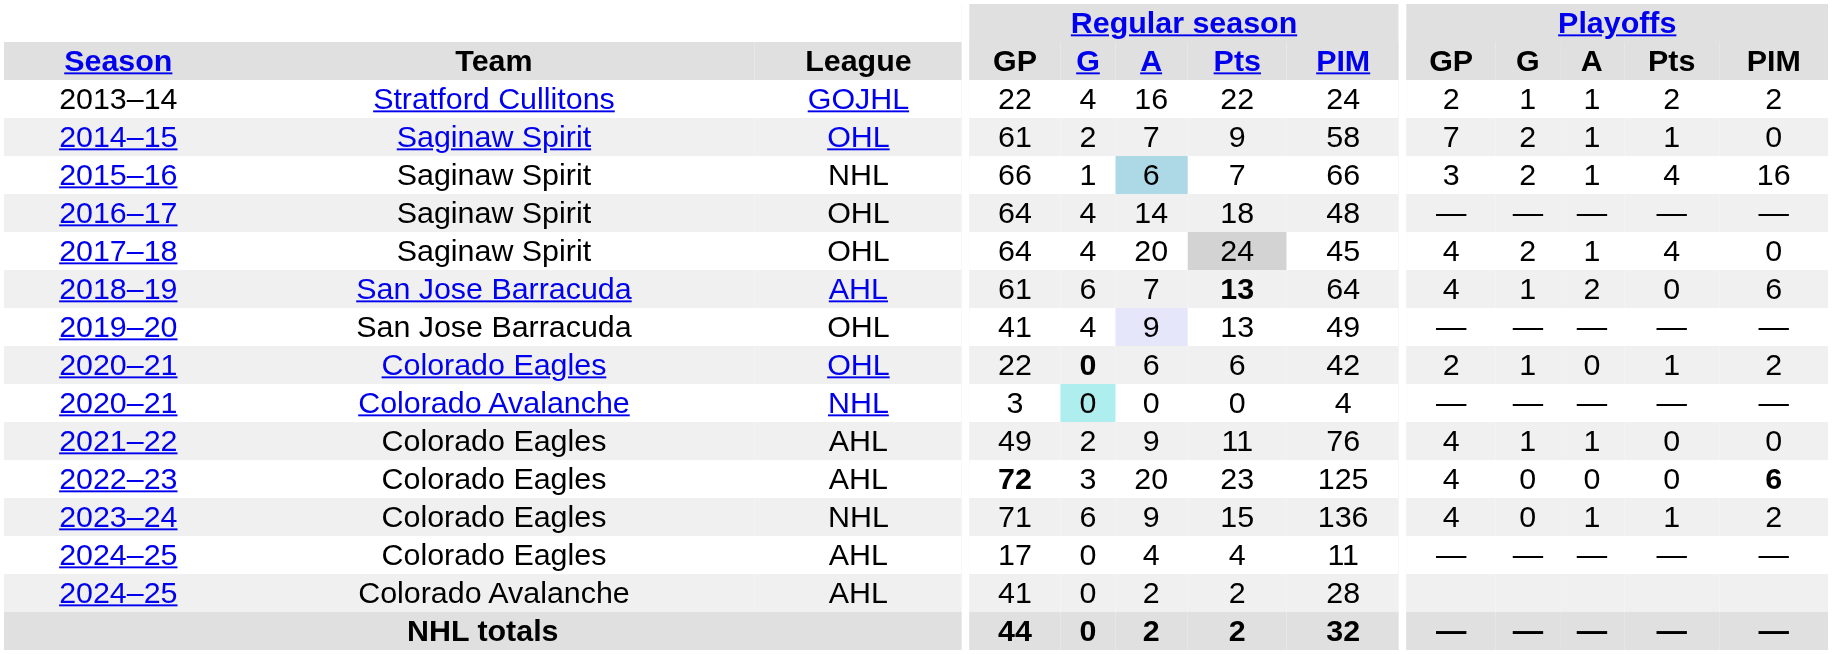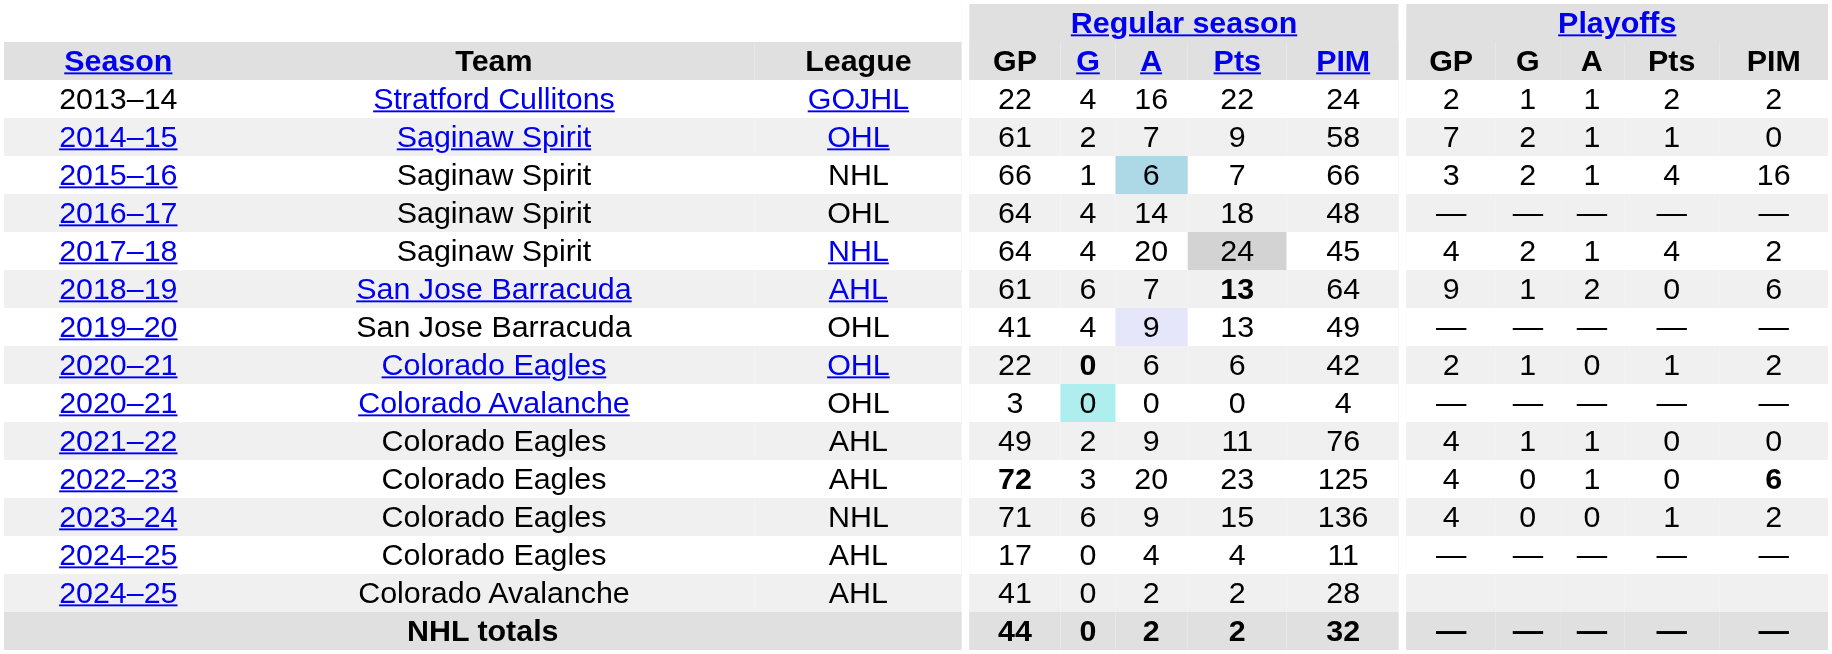 <table border="0" cellpadding="1" cellspacing="0" style="text-align:center; width:60em">
 <tr bgcolor="#e0e0e0">
 <th colspan="3" bgcolor="#ffffff"></th>
 <th rowspan="92" bgcolor="#ffffff"></th>
 <th colspan="5"><a href='#'>Regular season</a></th>
 <th rowspan="92" bgcolor="#ffffff"></th>
 <th colspan="5"><a href='#'>Playoffs</a></th>
 </tr>
 <tr bgcolor="#e0e0e0">
 <th><a href='#'>Season</a></th>
 <th>Team</th>
 <th>League</th>
 <th>GP</th>
 <th><a href='#'>G</a></th>
 <th><a href='#'>A</a></th>
 <th><a href='#'>Pts</a></th>
 <th><a href='#'>PIM</a></th>
 <th>GP</th>
 <th>G</th>
 <th>A</th>
 <th>Pts</th>
 <th>PIM</th>
 </tr>
 <tr>
 <td>2013–14</td>
 <td><a href='#'>Stratford Cullitons</a></td>
 <td><a href='#'>GOJHL</a></td>
 <td>22</td>
 <td>4</td>
 <td>16</td>
 <td>22</td>
 <td>24</td>
 <td>2</td>
 <td>1</td>
 <td>1</td>
 <td>2</td>
 <td>2</td>
 </tr>
 <tr bgcolor="#f0f0f0">
 <td><a href='#'>2014–15</a></td>
 <td><a href='#'>Saginaw Spirit</a></td>
 <td><a href='#'>OHL</a></td>
 <td>61</td>
 <td>2</td>
 <td>7</td>
 <td>9</td>
 <td>58</td>
 <td>7</td>
 <td>2</td>
 <td>1</td>
 <td>1</td>
 <td>0</td>
 </tr>
 <tr>
 <td><a href='#'>2015–16</a></td>
 <td>Saginaw Spirit</td>
 <td>NHL</td>
 <td>66</td>
 <td>1</td>
 <td style="background: lightblue;">6</td>
 <td>7</td>
 <td>66</td>
 <td>3</td>
 <td>2</td>
 <td>1</td>
 <td>4</td>
 <td>16</td>
 </tr>
 <tr bgcolor="#f0f0f0">
 <td><a href='#'>2016–17</a></td>
 <td>Saginaw Spirit</td>
 <td>OHL</td>
 <td>64</td>
 <td>4</td>
 <td>14</td>
 <td>18</td>
 <td>48</td>
 <td>—</td>
 <td>—</td>
 <td>—</td>
 <td>—</td>
 <td>—</td>
 </tr>
 <tr>
 <td><a href='#'>2017–18</a></td>
 <td>Saginaw Spirit</td>
-<td>OHL</td>
+<td><a href='#'>NHL</a></td>
 <td>64</td>
 <td>4</td>
 <td>20</td>
 <td style="background: lightgrey;">24</td>
 <td>45</td>
 <td>4</td>
 <td>2</td>
 <td>1</td>
 <td>4</td>
-<td>0</td>
+<td>2</td>
 </tr>
 <tr bgcolor="#f0f0f0">
 <td><a href='#'>2018–19</a></td>
 <td><a href='#'>San Jose Barracuda</a></td>
 <td><a href='#'>AHL</a></td>
 <td>61</td>
 <td>6</td>
 <td>7</td>
 <td><strong>13</strong></td>
 <td>64</td>
-<td>4</td>
+<td>9</td>
 <td>1</td>
 <td>2</td>
 <td>0</td>
 <td>6</td>
 </tr>
 <tr>
 <td><a href='#'>2019–20</a></td>
 <td>San Jose Barracuda</td>
 <td>OHL</td>
 <td>41</td>
 <td>4</td>
 <td style="background: lavender;">9</td>
 <td>13</td>
 <td>49</td>
 <td>—</td>
 <td>—</td>
 <td>—</td>
 <td>—</td>
 <td>—</td>
 </tr>
 <tr bgcolor="#f0f0f0">
 <td><a href='#'>2020–21</a></td>
 <td><a href='#'>Colorado Eagles</a></td>
 <td><a href='#'>OHL</a></td>
 <td>22</td>
 <td><strong>0</strong></td>
 <td>6</td>
 <td>6</td>
 <td>42</td>
 <td>2</td>
 <td>1</td>
 <td>0</td>
 <td>1</td>
 <td>2</td>
 </tr>
 <tr>
 <td><a href='#'>2020–21</a></td>
 <td><a href='#'>Colorado Avalanche</a></td>
-<td><a href='#'>NHL</a></td>
+<td>OHL</td>
 <td>3</td>
 <td style="background: paleturquoise;">0</td>
 <td>0</td>
 <td>0</td>
 <td>4</td>
 <td>—</td>
 <td>—</td>
 <td>—</td>
 <td>—</td>
 <td>—</td>
 </tr>
 <tr bgcolor="#f0f0f0">
 <td><a href='#'>2021–22</a></td>
 <td>Colorado Eagles</td>
 <td>AHL</td>
 <td>49</td>
 <td>2</td>
 <td>9</td>
 <td>11</td>
 <td>76</td>
 <td>4</td>
 <td>1</td>
 <td>1</td>
 <td>0</td>
 <td>0</td>
 </tr>
 <tr>
 <td><a href='#'>2022–23</a></td>
 <td>Colorado Eagles</td>
 <td>AHL</td>
 <td><strong>72</strong></td>
 <td>3</td>
 <td>20</td>
 <td>23</td>
 <td>125</td>
 <td>4</td>
 <td>0</td>
-<td>0</td>
+<td>1</td>
 <td>0</td>
 <td><strong>6</strong></td>
 </tr>
 <tr bgcolor="#f0f0f0">
 <td><a href='#'>2023–24</a></td>
 <td>Colorado Eagles</td>
 <td>NHL</td>
 <td>71</td>
 <td>6</td>
 <td>9</td>
 <td>15</td>
 <td>136</td>
 <td>4</td>
 <td>0</td>
-<td>1</td>
+<td>0</td>
 <td>1</td>
 <td>2</td>
 </tr>
 <tr>
 <td><a href='#'>2024–25</a></td>
 <td>Colorado Eagles</td>
 <td>AHL</td>
 <td>17</td>
 <td>0</td>
 <td>4</td>
 <td>4</td>
 <td>11</td>
 <td>—</td>
 <td>—</td>
 <td>—</td>
 <td>—</td>
 <td>—</td>
 </tr>
 <tr bgcolor="#f0f0f0">
 <td><a href='#'>2024–25</a></td>
 <td>Colorado Avalanche</td>
 <td>AHL</td>
 <td>41</td>
 <td>0</td>
 <td>2</td>
 <td>2</td>
 <td>28</td>
 <td></td>
 <td></td>
 <td></td>
 <td></td>
 <td></td>
 </tr>
 <tr bgcolor="#e0e0e0">
 <th colspan="3">NHL totals</th>
 <th>44</th>
 <th>0</th>
 <th>2</th>
 <th>2</th>
 <th>32</th>
 <th>—</th>
 <th>—</th>
 <th>—</th>
 <th>—</th>
 <th>—</th>
 </tr>
 </table>
